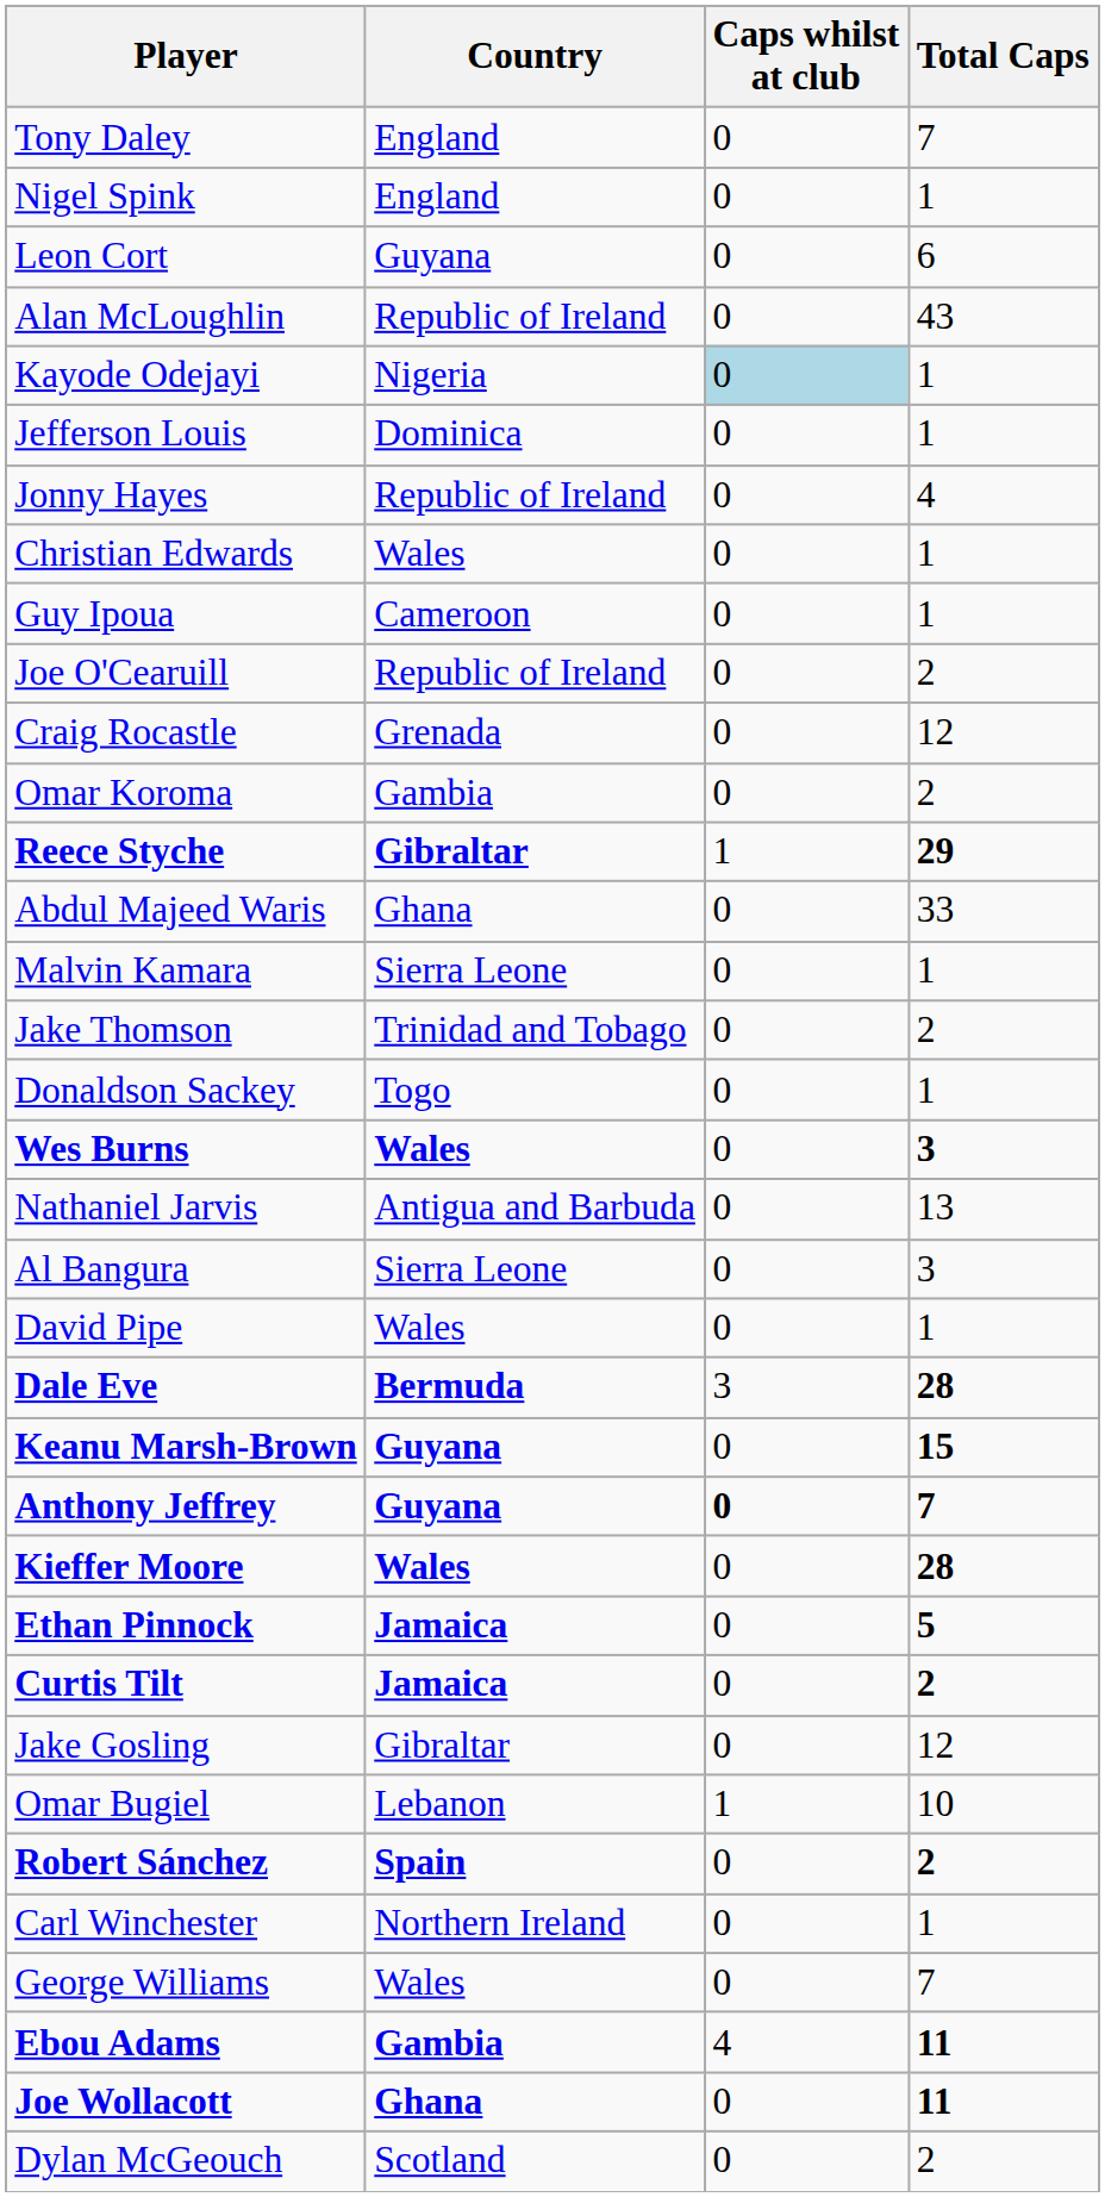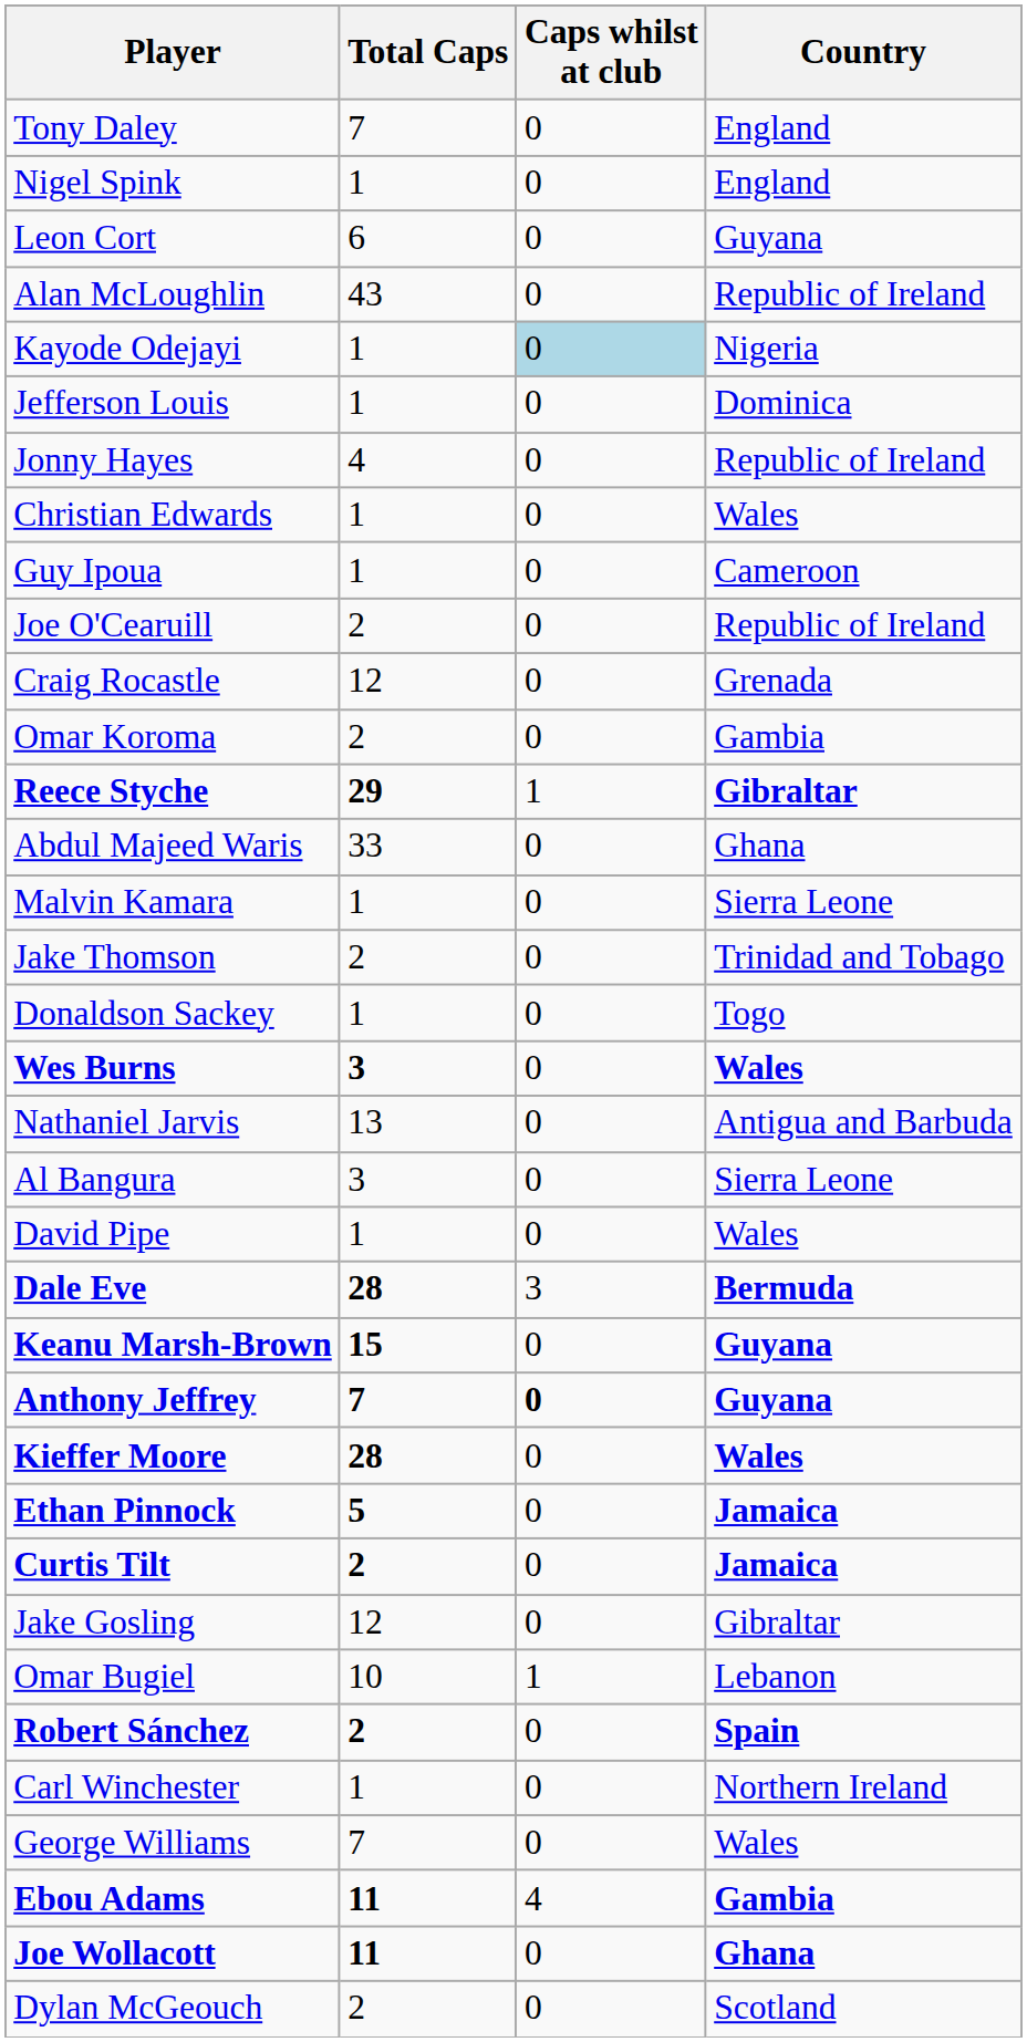 <table class="wikitable sortable">
 <tr>
 <th>Player</th>
+<th>Total Caps</th>
+<th>Caps whilst<br>at club</th>
 <th>Country</th>
-<th>Caps whilst<br>at club</th>
-<th>Total Caps</th>
 </tr>
 <tr>
 <td><a href='#'>Tony Daley</a></td>
+<td>7</td>
+<td>0</td>
 <td><strong></strong> <a href='#'>England</a></td>
-<td>0</td>
-<td>7</td>
 </tr>
 <tr>
 <td><a href='#'>Nigel Spink</a></td>
+<td>1</td>
+<td>0</td>
 <td><strong></strong> <a href='#'>England</a></td>
-<td>0</td>
-<td>1</td>
 </tr>
 <tr>
 <td><a href='#'>Leon Cort</a></td>
+<td>6</td>
+<td>0</td>
 <td> <a href='#'>Guyana</a></td>
-<td>0</td>
-<td>6</td>
 </tr>
 <tr>
 <td><a href='#'>Alan McLoughlin</a></td>
+<td>43</td>
+<td>0</td>
 <td> <a href='#'>Republic of Ireland</a></td>
-<td>0</td>
-<td>43</td>
 </tr>
 <tr>
 <td><a href='#'>Kayode Odejayi</a></td>
+<td>1</td>
+<td style="background: lightblue;">0</td>
 <td> <a href='#'>Nigeria</a></td>
-<td style="background: lightblue;">0</td>
-<td>1</td>
 </tr>
 <tr>
 <td><a href='#'>Jefferson Louis</a></td>
+<td>1</td>
+<td>0</td>
 <td><strong></strong> <a href='#'>Dominica</a></td>
-<td>0</td>
-<td>1</td>
 </tr>
 <tr>
 <td><a href='#'>Jonny Hayes</a></td>
+<td>4</td>
+<td>0</td>
 <td> <a href='#'>Republic of Ireland</a></td>
-<td>0</td>
-<td>4</td>
 </tr>
 <tr>
 <td><a href='#'>Christian Edwards</a></td>
+<td>1</td>
+<td>0</td>
 <td> <a href='#'>Wales</a></td>
-<td>0</td>
-<td>1</td>
 </tr>
 <tr>
 <td><a href='#'>Guy Ipoua</a></td>
+<td>1</td>
+<td>0</td>
 <td> <a href='#'>Cameroon</a></td>
-<td>0</td>
-<td>1</td>
 </tr>
 <tr>
 <td><a href='#'>Joe O'Cearuill</a></td>
+<td>2</td>
+<td>0</td>
 <td> <a href='#'>Republic of Ireland</a></td>
-<td>0</td>
-<td>2</td>
 </tr>
 <tr>
 <td><a href='#'>Craig Rocastle</a></td>
+<td>12</td>
+<td>0</td>
 <td> <a href='#'>Grenada</a></td>
-<td>0</td>
-<td>12</td>
 </tr>
 <tr>
 <td><a href='#'>Omar Koroma</a></td>
+<td>2</td>
+<td>0</td>
 <td> <a href='#'>Gambia</a></td>
-<td>0</td>
-<td>2</td>
 </tr>
 <tr>
 <td><strong><a href='#'>Reece Styche</a></strong></td>
+<td><strong>29</strong></td>
+<td>1</td>
 <td><strong> <a href='#'>Gibraltar</a></strong></td>
-<td>1</td>
-<td><strong>29</strong></td>
 </tr>
 <tr>
 <td><a href='#'>Abdul Majeed Waris</a></td>
+<td>33</td>
+<td>0</td>
 <td><strong></strong> <a href='#'>Ghana</a></td>
-<td>0</td>
-<td>33</td>
 </tr>
 <tr>
 <td><a href='#'>Malvin Kamara</a></td>
+<td>1</td>
+<td>0</td>
 <td><strong></strong> <a href='#'>Sierra Leone</a></td>
-<td>0</td>
-<td>1</td>
 </tr>
 <tr>
 <td><a href='#'>Jake Thomson</a></td>
+<td>2</td>
+<td>0</td>
 <td><strong></strong> <a href='#'>Trinidad and Tobago</a></td>
-<td>0</td>
-<td>2</td>
 </tr>
 <tr>
 <td><a href='#'>Donaldson Sackey</a></td>
+<td>1</td>
+<td>0</td>
 <td><strong></strong> <a href='#'>Togo</a></td>
-<td>0</td>
-<td>1</td>
 </tr>
 <tr>
 <td><strong><a href='#'>Wes Burns</a></strong></td>
+<td><strong>3</strong></td>
+<td>0</td>
 <td><strong> <a href='#'>Wales</a></strong></td>
-<td>0</td>
-<td><strong>3</strong></td>
 </tr>
 <tr>
 <td><a href='#'>Nathaniel Jarvis</a></td>
+<td>13</td>
+<td>0</td>
 <td><strong></strong> <a href='#'>Antigua and Barbuda</a></td>
-<td>0</td>
-<td>13</td>
 </tr>
 <tr>
 <td><a href='#'>Al Bangura</a></td>
+<td>3</td>
+<td>0</td>
 <td><strong></strong> <a href='#'>Sierra Leone</a></td>
-<td>0</td>
-<td>3</td>
 </tr>
 <tr>
 <td><a href='#'>David Pipe</a></td>
+<td>1</td>
+<td>0</td>
 <td> <a href='#'>Wales</a></td>
-<td>0</td>
-<td>1</td>
 </tr>
 <tr>
 <td><strong><a href='#'>Dale Eve</a></strong></td>
+<td><strong>28</strong></td>
+<td>3</td>
 <td><strong> <a href='#'>Bermuda</a></strong></td>
-<td>3</td>
-<td><strong>28</strong></td>
 </tr>
 <tr>
 <td><strong><a href='#'>Keanu Marsh-Brown</a></strong></td>
+<td><strong>15</strong></td>
+<td>0</td>
 <td><strong> <a href='#'>Guyana</a></strong></td>
-<td>0</td>
-<td><strong>15</strong></td>
 </tr>
 <tr>
 <td><strong><a href='#'>Anthony Jeffrey</a></strong></td>
+<td><strong>7</strong></td>
+<td><strong>0</strong></td>
 <td><strong> <a href='#'>Guyana</a></strong></td>
-<td><strong>0</strong></td>
-<td><strong>7</strong></td>
 </tr>
 <tr>
 <td><strong><a href='#'>Kieffer Moore</a></strong></td>
+<td><strong>28</strong></td>
+<td>0</td>
 <td><strong> <a href='#'>Wales</a></strong></td>
-<td>0</td>
-<td><strong>28</strong></td>
 </tr>
 <tr>
 <td><strong><a href='#'>Ethan Pinnock</a></strong></td>
+<td><strong>5</strong></td>
+<td>0</td>
 <td><strong> <a href='#'>Jamaica</a></strong></td>
-<td>0</td>
-<td><strong>5</strong></td>
 </tr>
 <tr>
 <td><strong><a href='#'>Curtis Tilt</a></strong></td>
+<td><strong>2</strong></td>
+<td>0</td>
 <td><strong> <a href='#'>Jamaica</a></strong></td>
-<td>0</td>
-<td><strong>2</strong></td>
 </tr>
 <tr>
 <td><a href='#'>Jake Gosling</a></td>
+<td>12</td>
+<td>0</td>
 <td> <a href='#'>Gibraltar</a></td>
-<td>0</td>
-<td>12</td>
 </tr>
 <tr>
 <td><a href='#'>Omar Bugiel</a></td>
+<td>10</td>
+<td>1</td>
 <td> <a href='#'>Lebanon</a></td>
-<td>1</td>
-<td>10</td>
 </tr>
 <tr>
 <td><strong><a href='#'>Robert Sánchez</a></strong></td>
+<td><strong>2</strong></td>
+<td>0</td>
 <td><strong> <a href='#'>Spain</a></strong></td>
-<td>0</td>
-<td><strong>2</strong></td>
 </tr>
 <tr>
 <td><a href='#'>Carl Winchester</a></td>
+<td>1</td>
+<td>0</td>
 <td> <a href='#'>Northern Ireland</a></td>
-<td>0</td>
-<td>1</td>
 </tr>
 <tr>
 <td><a href='#'>George Williams</a></td>
+<td>7</td>
+<td>0</td>
 <td> <a href='#'>Wales</a></td>
-<td>0</td>
-<td>7</td>
 </tr>
 <tr>
 <td><strong><a href='#'>Ebou Adams</a></strong></td>
+<td><strong>11</strong></td>
+<td>4</td>
 <td><strong> <a href='#'>Gambia</a></strong></td>
-<td>4</td>
-<td><strong>11</strong></td>
 </tr>
 <tr>
 <td><strong><a href='#'>Joe Wollacott</a></strong></td>
+<td><strong>11</strong></td>
+<td>0</td>
 <td><strong> <a href='#'>Ghana</a></strong></td>
-<td>0</td>
-<td><strong>11</strong></td>
 </tr>
 <tr>
 <td><a href='#'>Dylan McGeouch</a></td>
+<td>2</td>
+<td>0</td>
 <td> <a href='#'>Scotland</a></td>
-<td>0</td>
-<td>2</td>
 </tr>
 </table>
